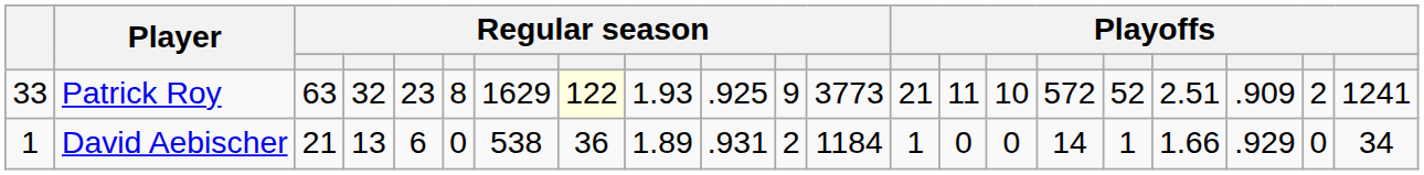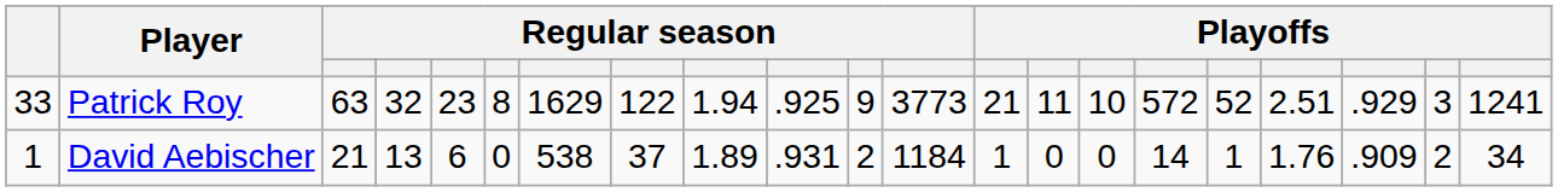 <table class="wikitable plainrowheaders" style="text-align:center;">
 <tr>
 <th scope="col" rowspan="2"></th>
 <th scope="col" rowspan="2">Player</th>
 <th scope=colgroup colspan=10>Regular season</th>
 <th scope=colgroup colspan=9>Playoffs</th>
 </tr>
 <tr>
 <th scope="col"></th>
 <th scope="col"></th>
 <th scope="col"></th>
 <th scope="col"></th>
 <th scope="col"></th>
 <th scope="col"></th>
 <th scope="col"></th>
 <th scope="col"></th>
 <th scope="col"></th>
 <th scope="col"></th>
 <th scope="col"></th>
 <th scope="col"></th>
 <th scope="col"></th>
 <th scope="col"></th>
 <th scope="col"></th>
 <th scope="col"></th>
 <th scope="col"></th>
 <th scope="col"></th>
 <th scope="col"></th>
 </tr>
 <tr>
 <td scope="row">33</td>
 <td align="left"><a href='#'>Patrick Roy</a></td>
 <td>63</td>
 <td>32</td>
 <td>23</td>
 <td>8</td>
 <td>1629</td>
-<td style="background: lightyellow;">122</td>
-<td>1.93</td>
+<td>122</td>
+<td>1.94</td>
 <td>.925</td>
 <td>9</td>
 <td>3773</td>
 <td>21</td>
 <td>11</td>
 <td>10</td>
 <td>572</td>
 <td>52</td>
 <td>2.51</td>
-<td>.909</td>
-<td>2</td>
+<td>.929</td>
+<td>3</td>
 <td>1241</td>
 </tr>
 <tr>
 <td scope="row">1</td>
 <td align="left"><a href='#'>David Aebischer</a></td>
 <td>21</td>
 <td>13</td>
 <td>6</td>
 <td>0</td>
 <td>538</td>
-<td>36</td>
+<td>37</td>
 <td>1.89</td>
 <td>.931</td>
 <td>2</td>
 <td>1184</td>
 <td>1</td>
 <td>0</td>
 <td>0</td>
 <td>14</td>
 <td>1</td>
-<td>1.66</td>
-<td>.929</td>
-<td>0</td>
+<td>1.76</td>
+<td>.909</td>
+<td>2</td>
 <td>34</td>
 </tr>
 </table>
